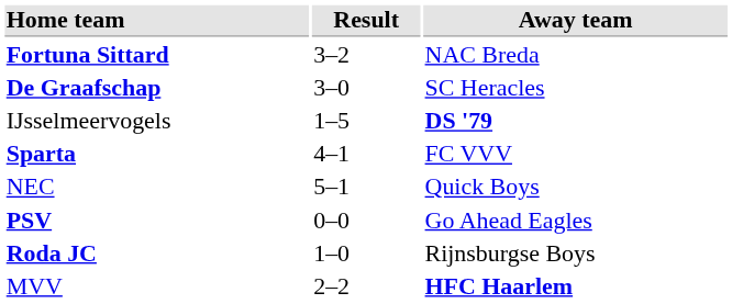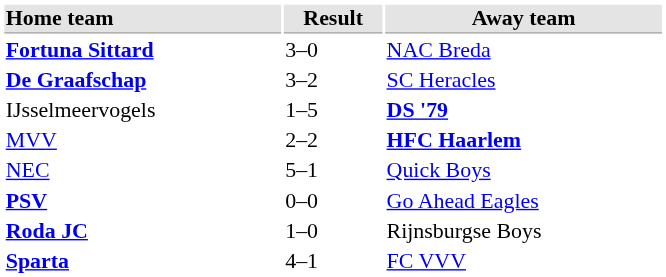 <table style="float:right;">
 <tr bgcolor="#E4E4E4">
 <th style="border-bottom:1px solid #AAAAAA" width="200" align="left">Home team</th>
 <th style="border-bottom:1px solid #AAAAAA" width="70" align="center">Result</th>
 <th style="border-bottom:1px solid #AAAAAA" width="200">Away team</th>
 </tr>
 <tr>
 <td><strong><a href='#'>Fortuna Sittard</a></strong></td>
-<td>3–2</td>
+<td>3–0</td>
 <td><a href='#'>NAC Breda</a></td>
 </tr>
 <tr>
 <td><strong><a href='#'>De Graafschap</a></strong></td>
-<td>3–0</td>
+<td>3–2</td>
 <td><a href='#'>SC Heracles</a></td>
 </tr>
 <tr>
 <td>IJsselmeervogels</td>
 <td>1–5</td>
 <td><strong><a href='#'>DS '79</a></strong></td>
 </tr>
 <tr>
-<td><strong><a href='#'>Sparta</a></strong></td>
-<td>4–1</td>
-<td><a href='#'>FC VVV</a></td>
+<td><a href='#'>MVV</a></td>
+<td>2–2</td>
+<td><strong><a href='#'>HFC Haarlem</a></strong></td>
 </tr>
 <tr>
 <td><a href='#'>NEC</a></td>
 <td>5–1</td>
 <td><a href='#'>Quick Boys</a></td>
 </tr>
 <tr>
 <td><strong><a href='#'>PSV</a></strong></td>
 <td>0–0</td>
 <td><a href='#'>Go Ahead Eagles</a></td>
 </tr>
 <tr>
 <td><strong><a href='#'>Roda JC</a></strong></td>
 <td>1–0</td>
 <td>Rijnsburgse Boys</td>
 </tr>
 <tr>
-<td><a href='#'>MVV</a></td>
-<td>2–2</td>
-<td><strong><a href='#'>HFC Haarlem</a></strong></td>
+<td><strong><a href='#'>Sparta</a></strong></td>
+<td>4–1</td>
+<td><a href='#'>FC VVV</a></td>
 </tr>
 </table>
